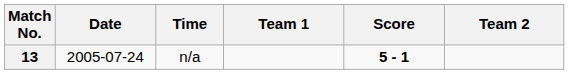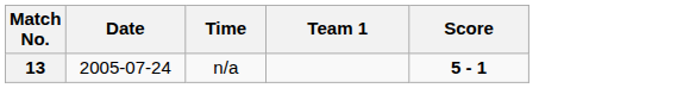 <table class="wikitable">
 <tr>
 <th width="45">Match No.</th>
 <th width="100">Date</th>
 <th width="65">Time</th>
 <th width="120">Team 1</th>
 <th width="100">Score</th>
-<th width="120">Team 2</th>
 </tr>
 <tr>
 <th align="center">13</th>
 <td align="center">2005-07-24</td>
 <td align="center">n/a</td>
 <td align="left"></td>
 <td align="center"><strong>5 - 1</strong></td>
-<td align="left"></td>
 </tr>
 </table>
